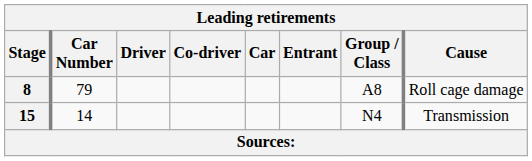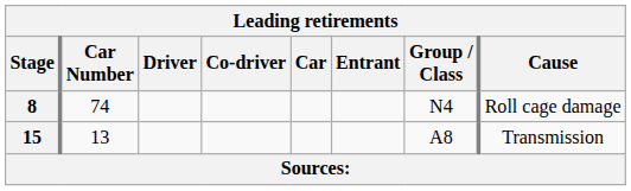 <table class="wikitable plainrowheaders sortable" style="font-size: 85%">
 <tr>
 <th scope=row colspan="9" style="text-align: center;"><strong>Leading retirements</strong></th>
 </tr>
 <tr>
 <th scope=col style="border-right: 3px solid grey;">Stage</th>
 <th scope=col>Car<br>Number</th>
 <th scope=col>Driver</th>
 <th scope=col>Co-driver</th>
 <th scope=col>Car</th>
 <th scope=col>Entrant</th>
 <th scope=col>Group /<br>Class</th>
 <th scope=col style="border-left: 3px solid grey;">Cause</th>
 </tr>
 <tr>
 <th scope=row style="text-align: center; border-right: 3px solid grey;">8</th>
-<td align=center>79</td>
+<td align=center>74</td>
+<td></td>
+<td></td>
+<td align=center></td>
+<td align=center></td>
+<td align=center>N4</td>
+<td align=center style="border-left: 3px solid grey;">Roll cage damage</td>
+</tr>
+<tr>
+<th scope=row style="text-align: center; border-right: 3px solid grey;">15</th>
+<td align=center>13</td>
 <td></td>
 <td></td>
 <td align=center></td>
 <td align=center></td>
 <td align=center>A8</td>
-<td align=center style="border-left: 3px solid grey;">Roll cage damage</td>
-</tr>
-<tr>
-<th scope=row style="text-align: center; border-right: 3px solid grey;">15</th>
-<td align=center>14</td>
-<td></td>
-<td></td>
-<td align=center></td>
-<td align=center></td>
-<td align=center>N4</td>
 <td align=center style="border-left: 3px solid grey;">Transmission</td>
 </tr>
 <tr>
 <th scope=row colspan="9" style="text-align: center;">Sources:</th>
 </tr>
 </table>
